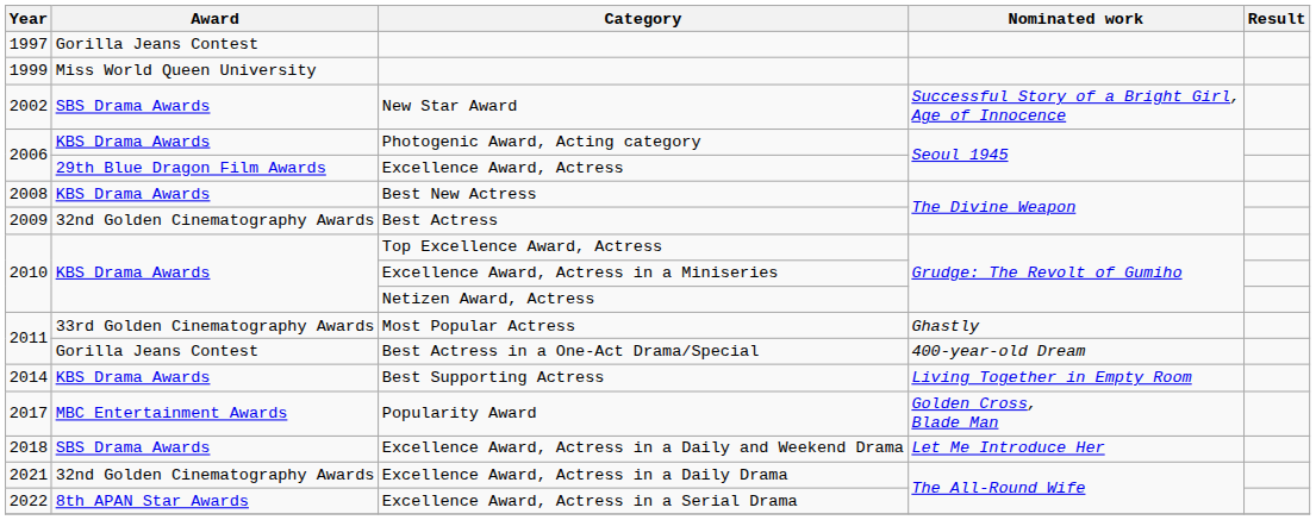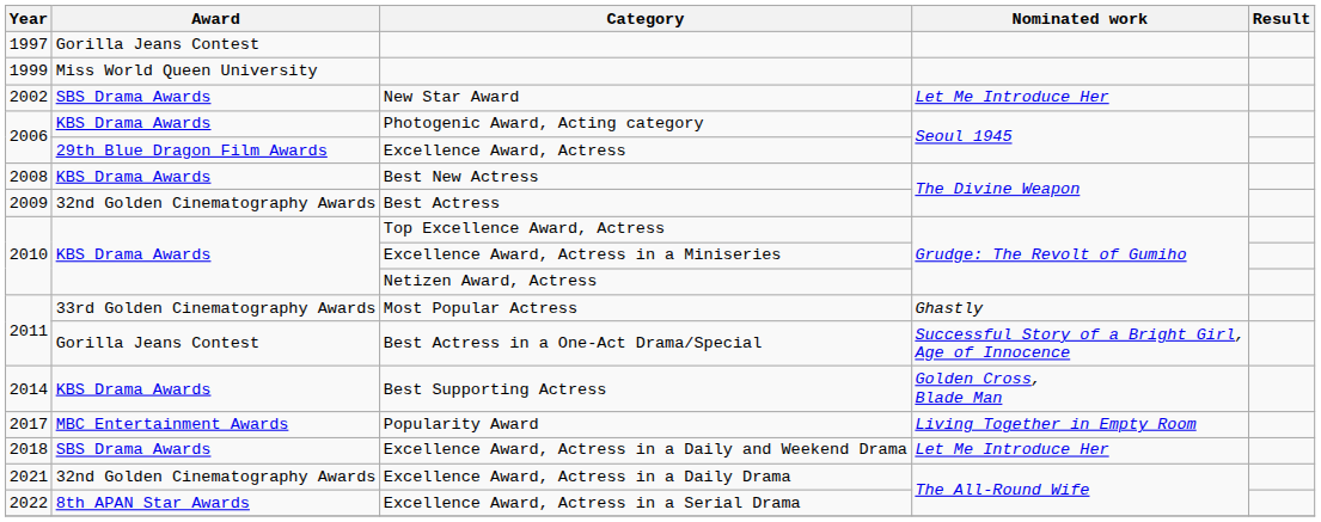 <table class="wikitable">
 <tr>
 <th>Year</th>
 <th>Award</th>
 <th>Category</th>
 <th>Nominated work</th>
 <th>Result</th>
 </tr>
 <tr>
 <td>1997</td>
 <td>Gorilla Jeans Contest</td>
 <td></td>
 <td></td>
 <td></td>
 </tr>
 <tr>
 <td>1999</td>
 <td>Miss World Queen University</td>
 <td></td>
 <td></td>
 <td></td>
 </tr>
 <tr>
 <td>2002</td>
 <td><a href='#'>SBS Drama Awards</a></td>
 <td>New Star Award</td>
-<td><em><a href='#'>Successful Story of a Bright Girl</a>, <br><a href='#'>Age of Innocence</a></em></td>
+<td><em><a href='#'>Let Me Introduce Her</a></em></td>
 <td></td>
 </tr>
 <tr>
 <td rowspan=2>2006</td>
 <td><a href='#'>KBS Drama Awards</a></td>
 <td>Photogenic Award, Acting category</td>
 <td rowspan=2><em><a href='#'>Seoul 1945</a></em></td>
 <td></td>
 </tr>
 <tr>
 <td><a href='#'>29th Blue Dragon Film Awards</a></td>
 <td>Excellence Award, Actress</td>
 <td></td>
 </tr>
 <tr>
 <td>2008</td>
 <td><a href='#'>KBS Drama Awards</a></td>
 <td>Best New Actress</td>
 <td rowspan=2><em><a href='#'>The Divine Weapon</a></em></td>
 <td></td>
 </tr>
 <tr>
 <td>2009</td>
 <td>32nd Golden Cinematography Awards</td>
 <td>Best Actress</td>
 <td></td>
 </tr>
 <tr>
 <td rowspan=3>2010</td>
 <td rowspan=3><a href='#'>KBS Drama Awards</a></td>
 <td>Top Excellence Award, Actress</td>
 <td rowspan=3><em><a href='#'>Grudge: The Revolt of Gumiho</a></em></td>
 <td></td>
 </tr>
 <tr>
 <td>Excellence Award, Actress in a Miniseries</td>
 <td></td>
 </tr>
 <tr>
 <td>Netizen Award, Actress</td>
 <td></td>
 </tr>
 <tr>
 <td rowspan=2>2011</td>
 <td>33rd Golden Cinematography Awards</td>
 <td>Most Popular Actress</td>
 <td><em>Ghastly</em></td>
 <td></td>
 </tr>
 <tr>
 <td>Gorilla Jeans Contest</td>
 <td>Best Actress in a One-Act Drama/Special</td>
-<td><em>400-year-old Dream</em></td>
+<td><em><a href='#'>Successful Story of a Bright Girl</a>, <br><a href='#'>Age of Innocence</a></em></td>
 <td></td>
 </tr>
 <tr>
 <td>2014</td>
 <td><a href='#'>KBS Drama Awards</a></td>
 <td>Best Supporting Actress</td>
-<td><em><a href='#'>Living Together in Empty Room</a></em></td>
+<td><em><a href='#'>Golden Cross</a>, <br><a href='#'>Blade Man</a></em></td>
 <td></td>
 </tr>
 <tr>
 <td>2017</td>
 <td><a href='#'>MBC Entertainment Awards</a></td>
 <td>Popularity Award</td>
-<td><em><a href='#'>Golden Cross</a>, <br><a href='#'>Blade Man</a></em></td>
+<td><em><a href='#'>Living Together in Empty Room</a></em></td>
 <td></td>
 </tr>
 <tr>
 <td>2018</td>
 <td><a href='#'>SBS Drama Awards</a></td>
 <td>Excellence Award, Actress in a Daily and Weekend Drama</td>
 <td><em><a href='#'>Let Me Introduce Her</a></em></td>
 <td></td>
 </tr>
 <tr>
 <td>2021</td>
 <td>32nd Golden Cinematography Awards</td>
 <td>Excellence Award, Actress in a Daily Drama</td>
 <td rowspan="2"><em><a href='#'>The All-Round Wife</a></em></td>
 <td></td>
 </tr>
 <tr>
 <td>2022</td>
 <td><a href='#'>8th APAN Star Awards</a></td>
 <td>Excellence Award, Actress in a Serial Drama</td>
 <td></td>
 </tr>
 <tr>
 </tr>
 </table>
